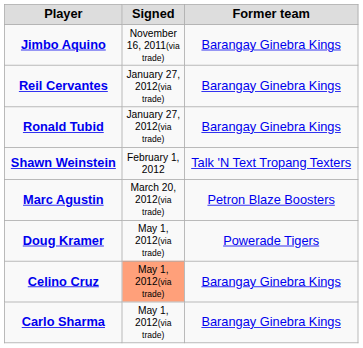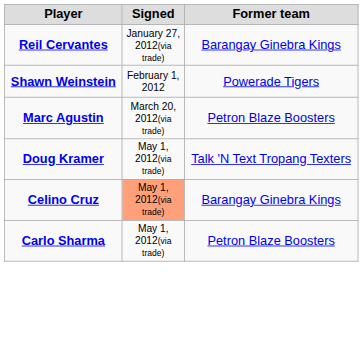 <table class="wikitable" style="text-align: center">
 <tr align="center" bgcolor="#dddddd">
 <td style="width:140px"><strong>Player</strong></td>
 <td style="width:70px"><strong>Signed</strong></td>
 <td style="width:210px"><strong>Former team</strong></td>
 </tr>
 <tr style="height:40px">
-<td><strong><a href='#'>Jimbo Aquino</a></strong></td>
-<td style="font-size: 80%">November 16, 2011<small>(via trade)</small></td>
-<td><a href='#'>Barangay Ginebra Kings</a></td>
-</tr>
-<tr style="height:40px">
 <td><strong><a href='#'>Reil Cervantes</a></strong></td>
-<td style="font-size: 80%">January 27, 2012<small>(via trade)</small></td>
-<td><a href='#'>Barangay Ginebra Kings</a></td>
-</tr>
-<tr style="height:40px">
-<td><strong><a href='#'>Ronald Tubid</a></strong></td>
 <td style="font-size: 80%">January 27, 2012<small>(via trade)</small></td>
 <td><a href='#'>Barangay Ginebra Kings</a></td>
 </tr>
 <tr style="height:40px">
 <td><strong><a href='#'>Shawn Weinstein</a></strong></td>
 <td style="font-size: 80%">February 1, 2012</td>
-<td><a href='#'>Talk 'N Text Tropang Texters</a></td>
+<td><a href='#'>Powerade Tigers</a></td>
 </tr>
 <tr style="height:40px">
 <td><strong><a href='#'>Marc Agustin</a></strong></td>
 <td style="font-size: 80%">March 20, 2012<small>(via trade)</small></td>
 <td><a href='#'>Petron Blaze Boosters</a></td>
 </tr>
 <tr style="height:40px">
 <td><strong><a href='#'>Doug Kramer</a></strong></td>
 <td style="font-size: 80%">May 1, 2012<small>(via trade)</small></td>
-<td><a href='#'>Powerade Tigers</a></td>
+<td><a href='#'>Talk 'N Text Tropang Texters</a></td>
 </tr>
 <tr style="height:40px">
 <td><strong><a href='#'>Celino Cruz</a></strong></td>
 <td style="background: lightsalmon; font-size: 80%">May 1, 2012<small>(via trade)</small></td>
 <td><a href='#'>Barangay Ginebra Kings</a></td>
 </tr>
 <tr style="height:40px">
 <td><strong><a href='#'>Carlo Sharma</a></strong></td>
 <td style="font-size: 80%">May 1, 2012<small>(via trade)</small></td>
-<td><a href='#'>Barangay Ginebra Kings</a></td>
+<td><a href='#'>Petron Blaze Boosters</a></td>
 </tr>
 </table>
